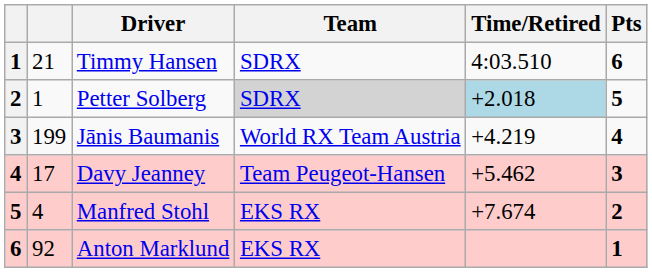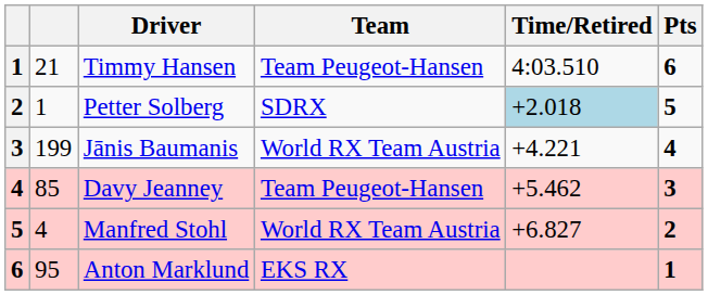 <table class=wikitable style="font-size:95%">
 <tr>
 <th></th>
 <th></th>
 <th>Driver</th>
 <th>Team</th>
 <th>Time/Retired</th>
 <th>Pts</th>
 </tr>
 <tr>
 <th>1</th>
 <td>21</td>
 <td> <a href='#'>Timmy Hansen</a></td>
-<td><a href='#'>SDRX</a></td>
+<td><a href='#'>Team Peugeot-Hansen</a></td>
 <td>4:03.510</td>
 <td><strong>6</strong></td>
 </tr>
 <tr>
 <th>2</th>
 <td>1</td>
 <td> <a href='#'>Petter Solberg</a></td>
-<td style="background: lightgrey;"><a href='#'>SDRX</a></td>
+<td><a href='#'>SDRX</a></td>
 <td style="background: lightblue;">+2.018</td>
 <td><strong>5</strong></td>
 </tr>
 <tr>
 <th>3</th>
 <td>199</td>
 <td> <a href='#'>Jānis Baumanis</a></td>
 <td><a href='#'>World RX Team Austria</a></td>
-<td>+4.219</td>
+<td>+4.221</td>
 <td><strong>4</strong></td>
 </tr>
 <tr>
 <th style="background:#ffcccc;">4</th>
-<td style="background:#ffcccc;">17</td>
+<td style="background:#ffcccc;">85</td>
 <td style="background:#ffcccc;"> <a href='#'>Davy Jeanney</a></td>
 <td style="background:#ffcccc;"><a href='#'>Team Peugeot-Hansen</a></td>
 <td style="background:#ffcccc;">+5.462</td>
 <td style="background:#ffcccc;"><strong>3</strong></td>
 </tr>
 <tr>
 <th style="background:#ffcccc;">5</th>
 <td style="background:#ffcccc;">4</td>
 <td style="background:#ffcccc;"> <a href='#'>Manfred Stohl</a></td>
-<td style="background:#ffcccc;"><a href='#'>EKS RX</a></td>
-<td style="background:#ffcccc;">+7.674</td>
+<td style="background:#ffcccc;"><a href='#'>World RX Team Austria</a></td>
+<td style="background:#ffcccc;">+6.827</td>
 <td style="background:#ffcccc;"><strong>2</strong></td>
 </tr>
 <tr>
 <th style="background:#ffcccc;">6</th>
-<td style="background:#ffcccc;">92</td>
+<td style="background:#ffcccc;">95</td>
 <td style="background:#ffcccc;"> <a href='#'>Anton Marklund</a></td>
 <td style="background:#ffcccc;"><a href='#'>EKS RX</a></td>
 <td style="background:#ffcccc;"></td>
 <td style="background:#ffcccc;"><strong>1</strong></td>
 </tr>
 </table>
